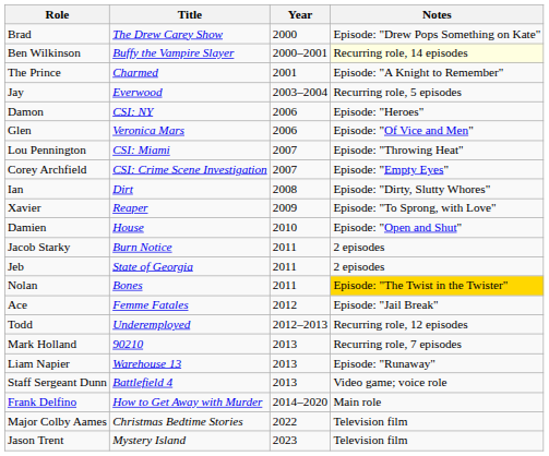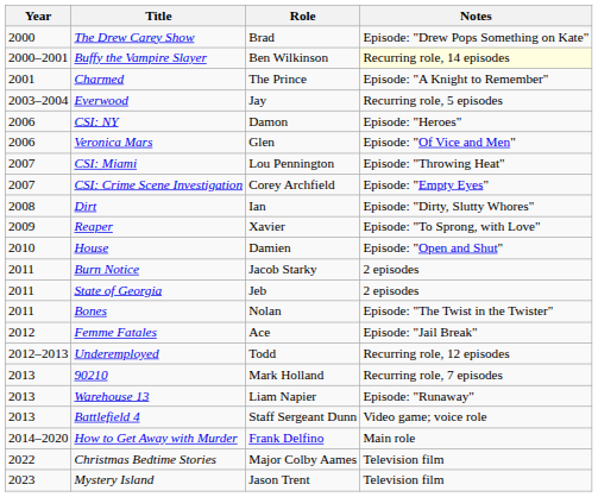 <table class="wikitable sortable">
 <tr>
+<th>Year</th>
+<th>Title</th>
 <th>Role</th>
-<th>Title</th>
-<th>Year</th>
 <th class="unsortable">Notes</th>
 </tr>
 <tr>
+<td>2000</td>
+<td><em><a href='#'>The Drew Carey Show</a></em></td>
 <td>Brad</td>
-<td><em><a href='#'>The Drew Carey Show</a></em></td>
-<td>2000</td>
 <td>Episode: "Drew Pops Something on Kate"</td>
 </tr>
 <tr>
+<td>2000–2001</td>
+<td><em><a href='#'>Buffy the Vampire Slayer</a></em></td>
 <td>Ben Wilkinson</td>
-<td><em><a href='#'>Buffy the Vampire Slayer</a></em></td>
-<td>2000–2001</td>
 <td style="background: lightyellow;">Recurring role, 14 episodes</td>
 </tr>
 <tr>
+<td>2001</td>
+<td><em><a href='#'>Charmed</a></em></td>
 <td>The Prince</td>
-<td><em><a href='#'>Charmed</a></em></td>
-<td>2001</td>
 <td>Episode: "A Knight to Remember"</td>
 </tr>
 <tr>
+<td>2003–2004</td>
+<td><em><a href='#'>Everwood</a></em></td>
 <td>Jay</td>
-<td><em><a href='#'>Everwood</a></em></td>
-<td>2003–2004</td>
 <td>Recurring role, 5 episodes</td>
 </tr>
 <tr>
+<td>2006</td>
+<td><em><a href='#'>CSI: NY</a></em></td>
 <td>Damon</td>
-<td><em><a href='#'>CSI: NY</a></em></td>
-<td>2006</td>
 <td>Episode: "Heroes"</td>
 </tr>
 <tr>
+<td>2006</td>
+<td><em><a href='#'>Veronica Mars</a></em></td>
 <td>Glen</td>
-<td><em><a href='#'>Veronica Mars</a></em></td>
-<td>2006</td>
 <td>Episode: "<a href='#'>Of Vice and Men</a>"</td>
 </tr>
 <tr>
+<td>2007</td>
+<td><em><a href='#'>CSI: Miami</a></em></td>
 <td>Lou Pennington</td>
-<td><em><a href='#'>CSI: Miami</a></em></td>
-<td>2007</td>
 <td>Episode: "Throwing Heat"</td>
 </tr>
 <tr>
+<td>2007</td>
+<td><em><a href='#'>CSI: Crime Scene Investigation</a></em></td>
 <td>Corey Archfield</td>
-<td><em><a href='#'>CSI: Crime Scene Investigation</a></em></td>
-<td>2007</td>
 <td>Episode: "<a href='#'>Empty Eyes</a>"</td>
 </tr>
 <tr>
+<td>2008</td>
+<td><em><a href='#'>Dirt</a></em></td>
 <td>Ian</td>
-<td><em><a href='#'>Dirt</a></em></td>
-<td>2008</td>
 <td>Episode: "Dirty, Slutty Whores"</td>
 </tr>
 <tr>
+<td>2009</td>
+<td><em><a href='#'>Reaper</a></em></td>
 <td>Xavier</td>
-<td><em><a href='#'>Reaper</a></em></td>
-<td>2009</td>
 <td>Episode: "To Sprong, with Love"</td>
 </tr>
 <tr>
+<td>2010</td>
+<td><em><a href='#'>House</a></em></td>
 <td>Damien</td>
-<td><em><a href='#'>House</a></em></td>
-<td>2010</td>
 <td>Episode: "<a href='#'>Open and Shut</a>"</td>
 </tr>
 <tr>
+<td>2011</td>
+<td><em><a href='#'>Burn Notice</a></em></td>
 <td>Jacob Starky</td>
-<td><em><a href='#'>Burn Notice</a></em></td>
-<td>2011</td>
 <td>2 episodes</td>
 </tr>
 <tr>
+<td>2011</td>
+<td><em><a href='#'>State of Georgia</a></em></td>
 <td>Jeb</td>
-<td><em><a href='#'>State of Georgia</a></em></td>
-<td>2011</td>
 <td>2 episodes</td>
 </tr>
 <tr>
+<td>2011</td>
+<td><em><a href='#'>Bones</a></em></td>
 <td>Nolan</td>
-<td><em><a href='#'>Bones</a></em></td>
-<td>2011</td>
-<td style="background: gold;">Episode: "The Twist in the Twister"</td>
+<td>Episode: "The Twist in the Twister"</td>
 </tr>
 <tr>
+<td>2012</td>
+<td><em><a href='#'>Femme Fatales</a></em></td>
 <td>Ace</td>
-<td><em><a href='#'>Femme Fatales</a></em></td>
-<td>2012</td>
 <td>Episode: "Jail Break"</td>
 </tr>
 <tr>
+<td>2012–2013</td>
+<td><em><a href='#'>Underemployed</a></em></td>
 <td>Todd</td>
-<td><em><a href='#'>Underemployed</a></em></td>
-<td>2012–2013</td>
 <td>Recurring role, 12 episodes</td>
 </tr>
 <tr>
+<td>2013</td>
+<td><em><a href='#'>90210</a></em></td>
 <td>Mark Holland</td>
-<td><em><a href='#'>90210</a></em></td>
-<td>2013</td>
 <td>Recurring role, 7 episodes</td>
 </tr>
 <tr>
+<td>2013</td>
+<td><em><a href='#'>Warehouse 13</a></em></td>
 <td>Liam Napier</td>
-<td><em><a href='#'>Warehouse 13</a></em></td>
-<td>2013</td>
 <td>Episode: "Runaway"</td>
 </tr>
 <tr>
+<td>2013</td>
+<td><em><a href='#'>Battlefield 4</a></em></td>
 <td>Staff Sergeant Dunn</td>
-<td><em><a href='#'>Battlefield 4</a></em></td>
-<td>2013</td>
 <td>Video game; voice role</td>
 </tr>
 <tr>
+<td>2014–2020</td>
+<td><em><a href='#'>How to Get Away with Murder</a></em></td>
 <td><a href='#'>Frank Delfino</a></td>
-<td><em><a href='#'>How to Get Away with Murder</a></em></td>
-<td>2014–2020</td>
 <td>Main role</td>
 </tr>
 <tr>
+<td>2022</td>
+<td><em>Christmas Bedtime Stories</em></td>
 <td>Major Colby Aames</td>
-<td><em>Christmas Bedtime Stories</em></td>
-<td>2022</td>
 <td>Television film</td>
 </tr>
 <tr>
+<td>2023</td>
+<td><em>Mystery Island</em></td>
 <td>Jason Trent</td>
-<td><em>Mystery Island</em></td>
-<td>2023</td>
 <td>Television film</td>
 </tr>
 </table>
